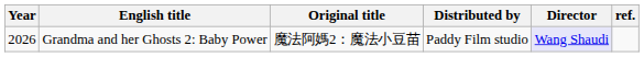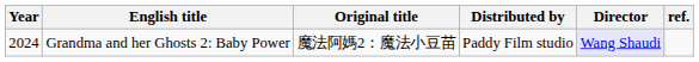 <table class="wikitable">
 <tr>
 <th>Year</th>
 <th>English title</th>
 <th>Original title</th>
 <th>Distributed by</th>
 <th>Director</th>
 <th>ref.</th>
 </tr>
 <tr>
-<td>2026</td>
+<td>2024</td>
 <td>Grandma and her Ghosts 2: Baby Power</td>
 <td>魔法阿媽2：魔法小豆苗</td>
 <td>Paddy Film studio</td>
 <td style="background: lavender;"><a href='#'>Wang Shaudi</a></td>
 <td></td>
 </tr>
 </table>
